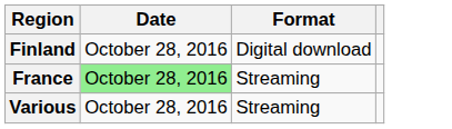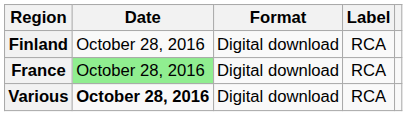 <table class="wikitable plainrowheaders">
 <tr>
 <th scope="col">Region</th>
 <th scope="col">Date</th>
 <th scope="col">Format</th>
+<th scope="col">Label</th>
 <th scope="col"></th>
 </tr>
 <tr>
 <th scope="row">Finland</th>
 <td>October 28, 2016</td>
 <td>Digital download</td>
+<td style="text-align:center;">RCA</td>
 <td></td>
 </tr>
 <tr>
 <th scope="row">France</th>
 <td style="background: lightgreen;">October 28, 2016</td>
-<td>Streaming</td>
+<td>Digital download</td>
+<td style="text-align:center;">RCA</td>
 <td></td>
 </tr>
 <tr>
 <th scope="row">Various</th>
-<td>October 28, 2016</td>
-<td>Streaming</td>
+<td><strong>October 28, 2016</strong></td>
+<td>Digital download</td>
+<td style="text-align:center;">RCA</td>
 <td></td>
 </tr>
 </table>
